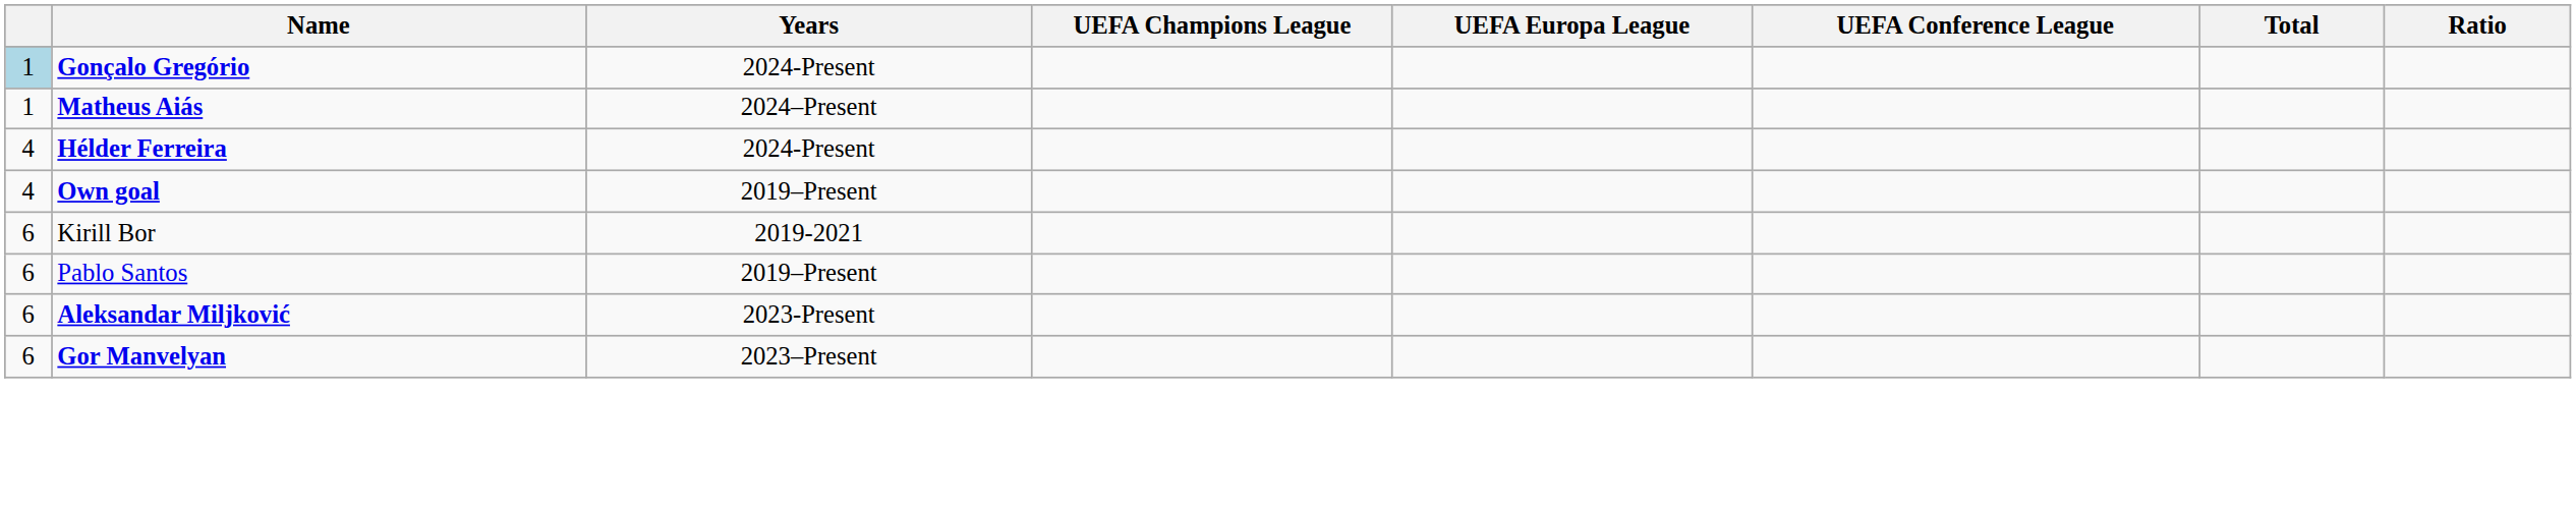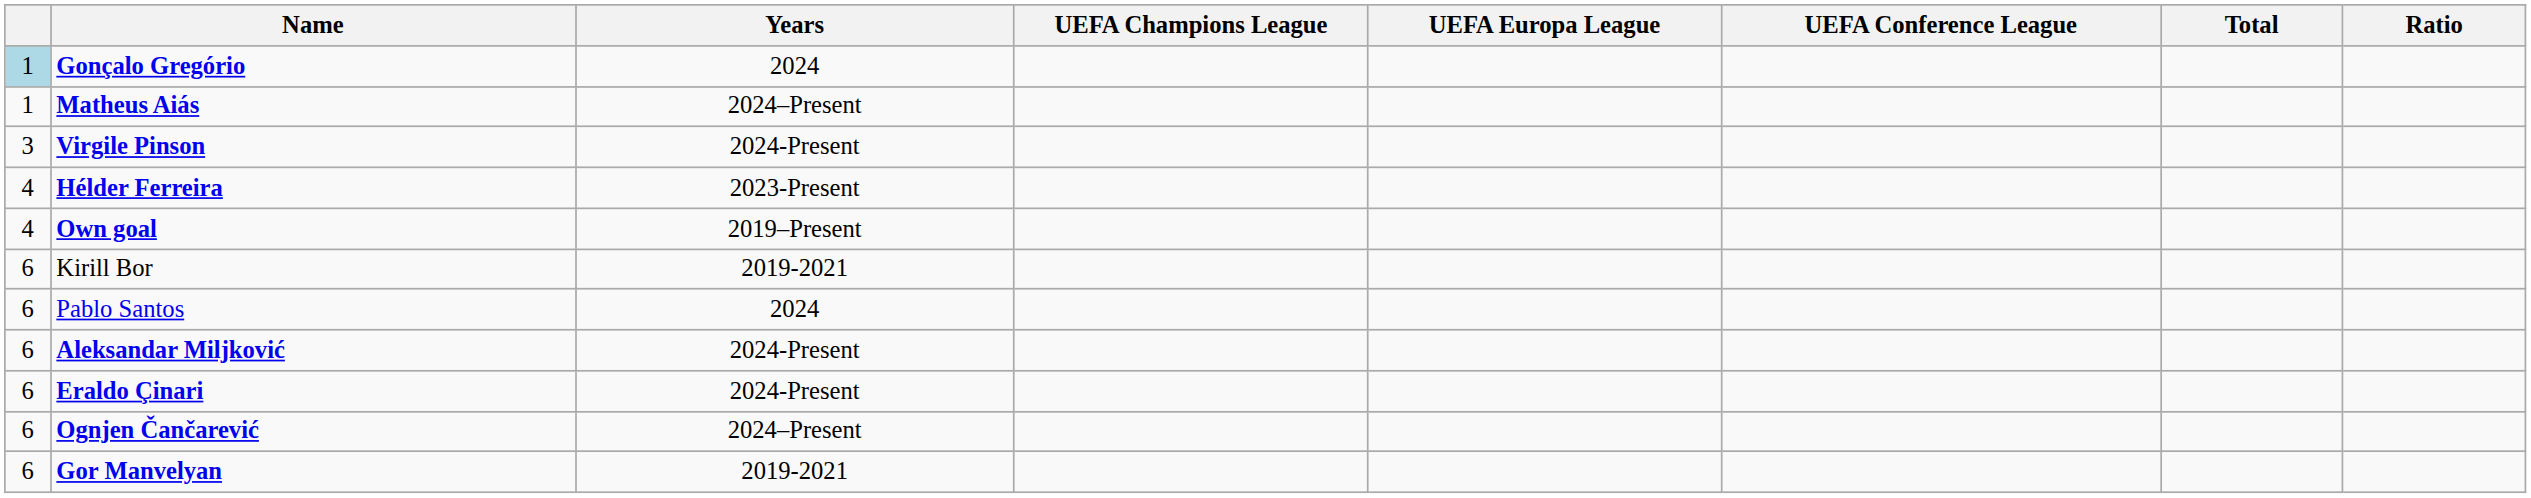 <table class="wikitable sortable"  style="text-align:center; font-size:90%; ">
 <tr>
 <th width=20px></th>
 <th width=300px>Name</th>
 <th width=250px>Years</th>
 <th width=200px>UEFA Champions League</th>
 <th width=200px>UEFA Europa League</th>
 <th width=250px>UEFA Conference League</th>
 <th width=100px>Total</th>
 <th width=100px>Ratio</th>
 </tr>
 <tr>
 <td style="background: lightblue;">1</td>
 <td align="left"> <strong><a href='#'>Gonçalo Gregório</a></strong></td>
-<td>2024-Present</td>
+<td>2024</td>
 <td></td>
 <td></td>
 <td></td>
 <td></td>
 <td></td>
 </tr>
 <tr>
 <td>1</td>
 <td align="left"> <strong><a href='#'>Matheus Aiás</a></strong></td>
 <td>2024–Present</td>
 <td></td>
 <td></td>
 <td></td>
 <td></td>
 <td></td>
 </tr>
 <tr>
+<td>3</td>
+<td align="left"> <strong><a href='#'>Virgile Pinson</a></strong></td>
+<td>2024-Present</td>
+<td></td>
+<td></td>
+<td></td>
+<td></td>
+<td></td>
+</tr>
+<tr>
 <td>4</td>
 <td align="left"> <strong><a href='#'>Hélder Ferreira</a></strong></td>
-<td>2024-Present</td>
+<td>2023-Present</td>
 <td></td>
 <td></td>
 <td></td>
 <td></td>
 <td></td>
 </tr>
 <tr>
 <td>4</td>
 <td align="left"><strong><a href='#'>Own goal</a></strong></td>
 <td>2019–Present</td>
 <td></td>
 <td></td>
 <td></td>
 <td></td>
 <td></td>
 </tr>
 <tr>
 <td>6</td>
 <td align="left"> Kirill Bor</td>
 <td>2019-2021</td>
 <td></td>
 <td></td>
 <td></td>
 <td></td>
 <td></td>
 </tr>
 <tr>
 <td>6</td>
 <td align="left"> <a href='#'>Pablo Santos</a></td>
-<td>2019–Present</td>
+<td>2024</td>
 <td></td>
 <td></td>
 <td></td>
 <td></td>
 <td></td>
 </tr>
 <tr>
 <td>6</td>
 <td align="left"> <strong><a href='#'>Aleksandar Miljković</a></strong></td>
-<td>2023-Present</td>
+<td>2024-Present</td>
+<td></td>
+<td></td>
+<td></td>
+<td></td>
+<td></td>
+</tr>
+<tr>
+<td>6</td>
+<td align="left"> <strong><a href='#'>Eraldo Çinari</a></strong></td>
+<td>2024-Present</td>
+<td></td>
+<td></td>
+<td></td>
+<td></td>
+<td></td>
+</tr>
+<tr>
+<td>6</td>
+<td align="left"> <strong><a href='#'>Ognjen Čančarević</a></strong></td>
+<td>2024–Present</td>
 <td></td>
 <td></td>
 <td></td>
 <td></td>
 <td></td>
 </tr>
 <tr>
 <td>6</td>
 <td align="left"> <strong><a href='#'>Gor Manvelyan</a></strong></td>
-<td>2023–Present</td>
+<td>2019-2021</td>
 <td></td>
 <td></td>
 <td></td>
 <td></td>
 <td></td>
 </tr>
 </table>
